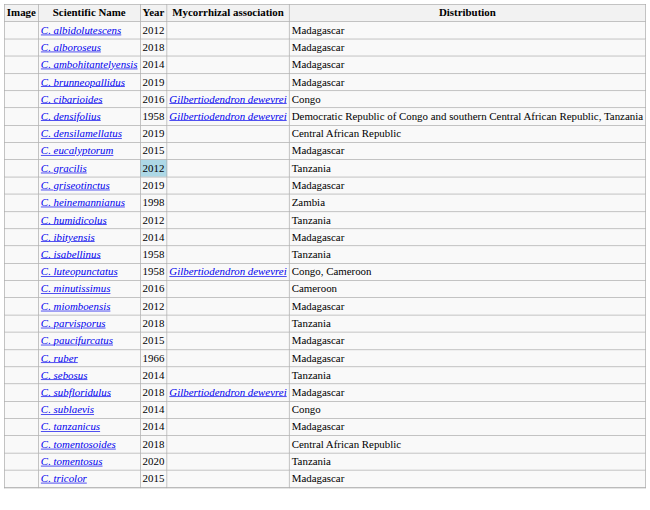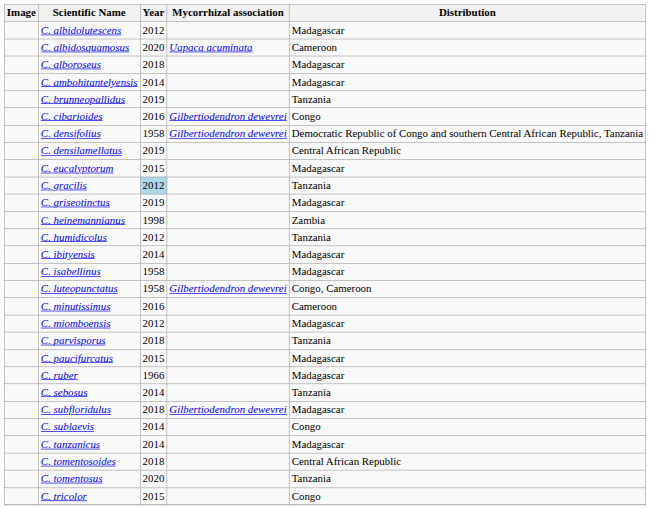 <table class="wikitable">
 <tr>
 <th>Image</th>
 <th>Scientific Name</th>
 <th>Year</th>
 <th>Mycorrhizal association</th>
 <th>Distribution</th>
 </tr>
 <tr>
 <td></td>
 <td><em><a href='#'>C. albidolutescens</a></em> </td>
 <td>2012</td>
 <td></td>
 <td>Madagascar</td>
+</tr>
+<tr>
+<td></td>
+<td><em><a href='#'>C. albidosquamosus</a></em> </td>
+<td>2020</td>
+<td><em><a href='#'>Uapaca acuminata</a></em></td>
+<td>Cameroon</td>
 </tr>
 <tr>
 <td></td>
 <td><em><a href='#'>C. alboroseus</a></em> </td>
 <td>2018</td>
 <td></td>
 <td>Madagascar</td>
 </tr>
 <tr>
 <td></td>
 <td><em><a href='#'>C. ambohitantelyensis</a></em> </td>
 <td>2014</td>
 <td></td>
 <td>Madagascar</td>
 </tr>
 <tr>
 <td></td>
 <td><em><a href='#'>C. brunneopallidus</a></em> </td>
 <td>2019</td>
 <td></td>
-<td>Madagascar</td>
+<td>Tanzania</td>
 </tr>
 <tr>
 <td></td>
 <td><em><a href='#'>C. cibarioides</a></em> </td>
 <td>2016</td>
 <td><em><a href='#'>Gilbertiodendron dewevrei</a></em></td>
 <td>Congo</td>
 </tr>
 <tr>
 <td></td>
 <td><em><a href='#'>C. densifolius</a></em> </td>
 <td>1958</td>
 <td><em><a href='#'>Gilbertiodendron dewevrei</a></em></td>
 <td>Democratic Republic of Congo and southern Central African Republic, Tanzania</td>
 </tr>
 <tr>
 <td></td>
 <td><em><a href='#'>C. densilamellatus</a></em> </td>
 <td>2019</td>
 <td></td>
 <td>Central African Republic</td>
 </tr>
 <tr>
 <td></td>
 <td><em><a href='#'>C. eucalyptorum</a></em> </td>
 <td>2015</td>
 <td></td>
 <td>Madagascar</td>
 </tr>
 <tr>
 <td></td>
 <td><em><a href='#'>C. gracilis</a></em> </td>
 <td style="background: lightblue;">2012</td>
 <td></td>
 <td>Tanzania</td>
 </tr>
 <tr>
 <td></td>
 <td><em><a href='#'>C. griseotinctus</a></em> </td>
 <td>2019</td>
 <td></td>
 <td>Madagascar</td>
 </tr>
 <tr>
 <td></td>
 <td><em><a href='#'>C. heinemannianus</a></em> </td>
 <td>1998</td>
 <td></td>
 <td>Zambia</td>
 </tr>
 <tr>
 <td></td>
 <td><em><a href='#'>C. humidicolus</a></em> </td>
 <td>2012</td>
 <td></td>
 <td>Tanzania</td>
 </tr>
 <tr>
 <td></td>
 <td><em><a href='#'>C. ibityensis</a></em> </td>
 <td>2014</td>
 <td></td>
 <td>Madagascar</td>
 </tr>
 <tr>
 <td></td>
 <td><em><a href='#'>C. isabellinus</a></em> </td>
 <td>1958</td>
 <td></td>
-<td>Tanzania</td>
+<td>Madagascar</td>
 </tr>
 <tr>
 <td></td>
 <td><em><a href='#'>C. luteopunctatus</a></em> </td>
 <td>1958</td>
 <td><em><a href='#'>Gilbertiodendron dewevrei</a></em></td>
 <td>Congo, Cameroon</td>
 </tr>
 <tr>
 <td></td>
 <td><em><a href='#'>C. minutissimus</a></em> </td>
 <td>2016</td>
 <td></td>
 <td>Cameroon</td>
 </tr>
 <tr>
 <td></td>
 <td><em><a href='#'>C. miomboensis</a></em> </td>
 <td>2012</td>
 <td></td>
 <td>Madagascar</td>
 </tr>
 <tr>
 <td></td>
 <td><em><a href='#'>C. parvisporus</a></em> </td>
 <td>2018</td>
 <td></td>
 <td>Tanzania</td>
 </tr>
 <tr>
 <td></td>
 <td><em><a href='#'>C. paucifurcatus</a></em> </td>
 <td>2015</td>
 <td></td>
 <td>Madagascar</td>
 </tr>
 <tr>
 <td></td>
 <td><em><a href='#'>C. ruber</a></em> </td>
 <td>1966</td>
 <td></td>
 <td>Madagascar</td>
 </tr>
 <tr>
 <td></td>
 <td><em><a href='#'>C. sebosus</a></em> </td>
 <td>2014</td>
 <td></td>
 <td>Tanzania</td>
 </tr>
 <tr>
 <td></td>
 <td><em><a href='#'>C. subfloridulus</a></em> </td>
 <td>2018</td>
 <td><em><a href='#'>Gilbertiodendron dewevrei</a></em></td>
 <td>Madagascar</td>
 </tr>
 <tr>
 <td></td>
 <td><em><a href='#'>C. sublaevis</a></em> </td>
 <td>2014</td>
 <td></td>
 <td>Congo</td>
 </tr>
 <tr>
 <td></td>
 <td><em><a href='#'>C. tanzanicus</a></em> </td>
 <td>2014</td>
 <td></td>
 <td>Madagascar</td>
 </tr>
 <tr>
 <td></td>
 <td><em><a href='#'>C. tomentosoides</a></em> </td>
 <td>2018</td>
 <td></td>
 <td>Central African Republic</td>
 </tr>
 <tr>
 <td></td>
 <td><em><a href='#'>C. tomentosus</a></em> </td>
 <td>2020</td>
 <td></td>
 <td>Tanzania</td>
 </tr>
 <tr>
 <td></td>
 <td><em><a href='#'>C. tricolor</a></em> </td>
 <td>2015</td>
 <td></td>
-<td>Madagascar</td>
+<td>Congo</td>
 </tr>
 <tr>
 </tr>
 </table>
